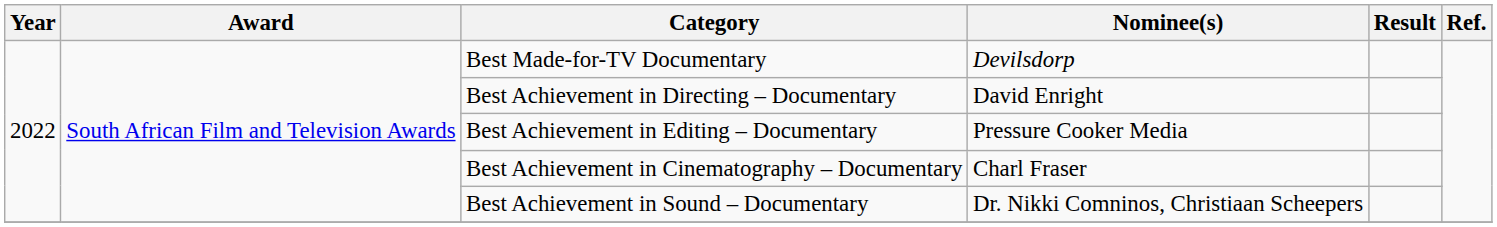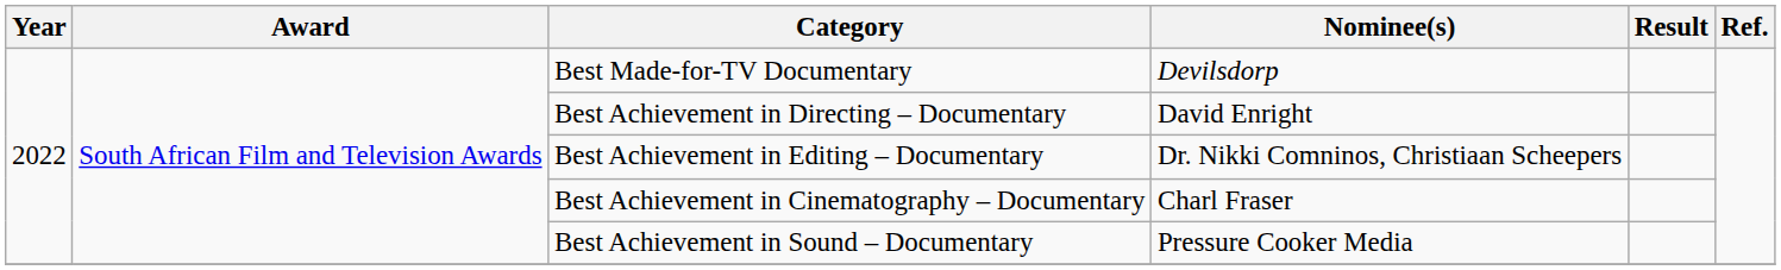 <table class="wikitable">
 <tr>
 <th>Year</th>
 <th>Award</th>
 <th>Category</th>
 <th>Nominee(s)</th>
 <th>Result</th>
 <th>Ref.</th>
 </tr>
 <tr>
 <td rowspan="5">2022</td>
 <td rowspan="5"><a href='#'>South African Film and Television Awards</a></td>
 <td>Best Made-for-TV Documentary</td>
 <td><em>Devilsdorp</em></td>
 <td></td>
 <td rowspan="5"></td>
 </tr>
 <tr>
 <td>Best Achievement in Directing – Documentary</td>
 <td>David Enright</td>
 <td></td>
 </tr>
 <tr>
 <td>Best Achievement in Editing – Documentary</td>
-<td>Pressure Cooker Media</td>
+<td>Dr. Nikki Comninos, Christiaan Scheepers</td>
 <td></td>
 </tr>
 <tr>
 <td>Best Achievement in Cinematography – Documentary</td>
 <td>Charl Fraser</td>
 <td></td>
 </tr>
 <tr>
 <td>Best Achievement in Sound – Documentary</td>
-<td>Dr. Nikki Comninos, Christiaan Scheepers</td>
+<td>Pressure Cooker Media</td>
 <td></td>
 </tr>
 <tr>
 </tr>
 </table>
